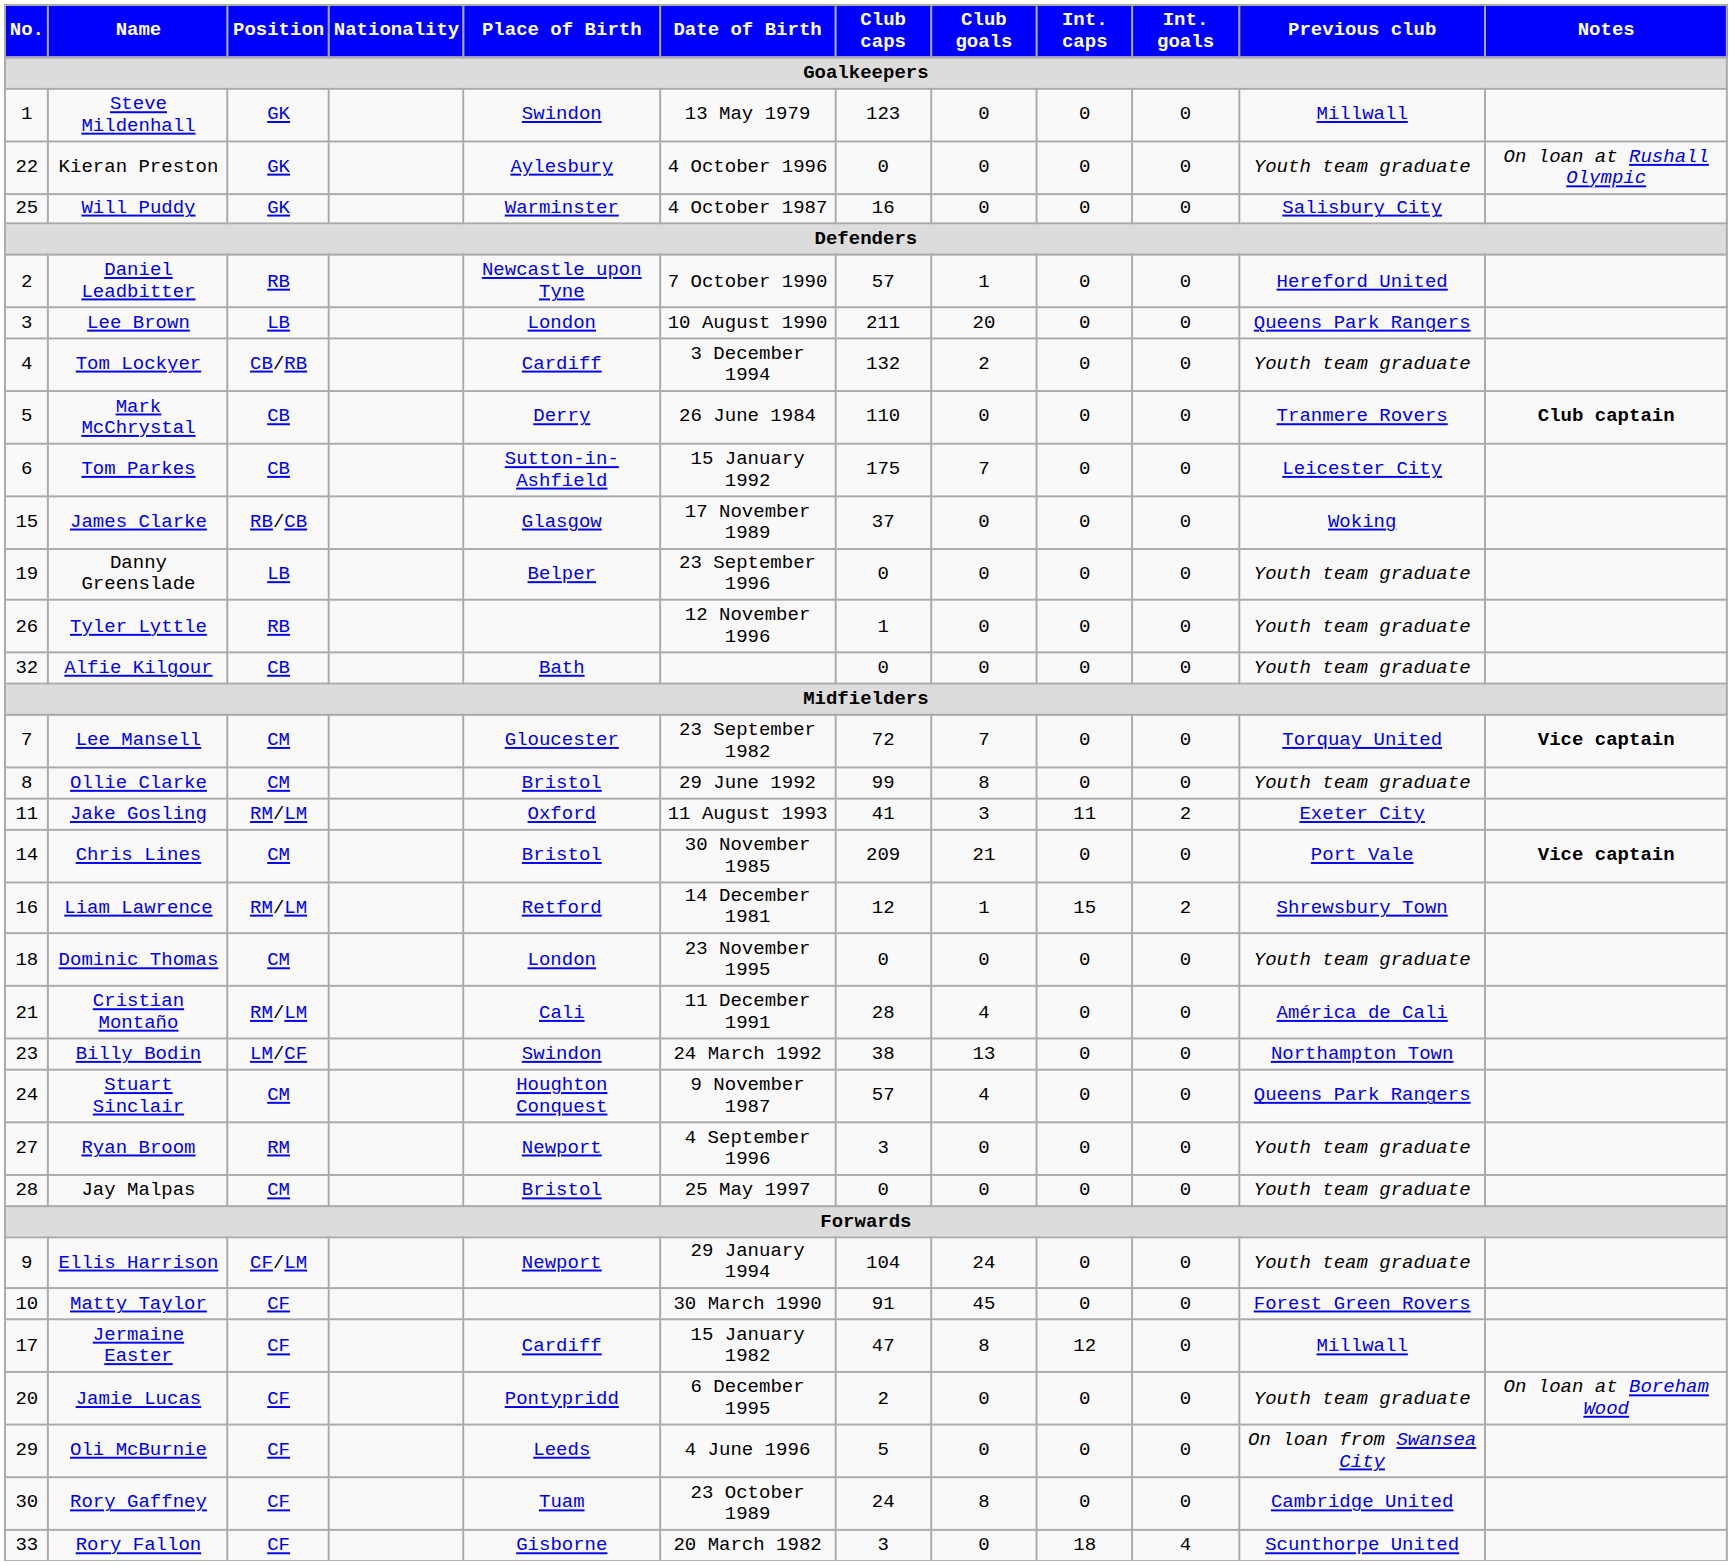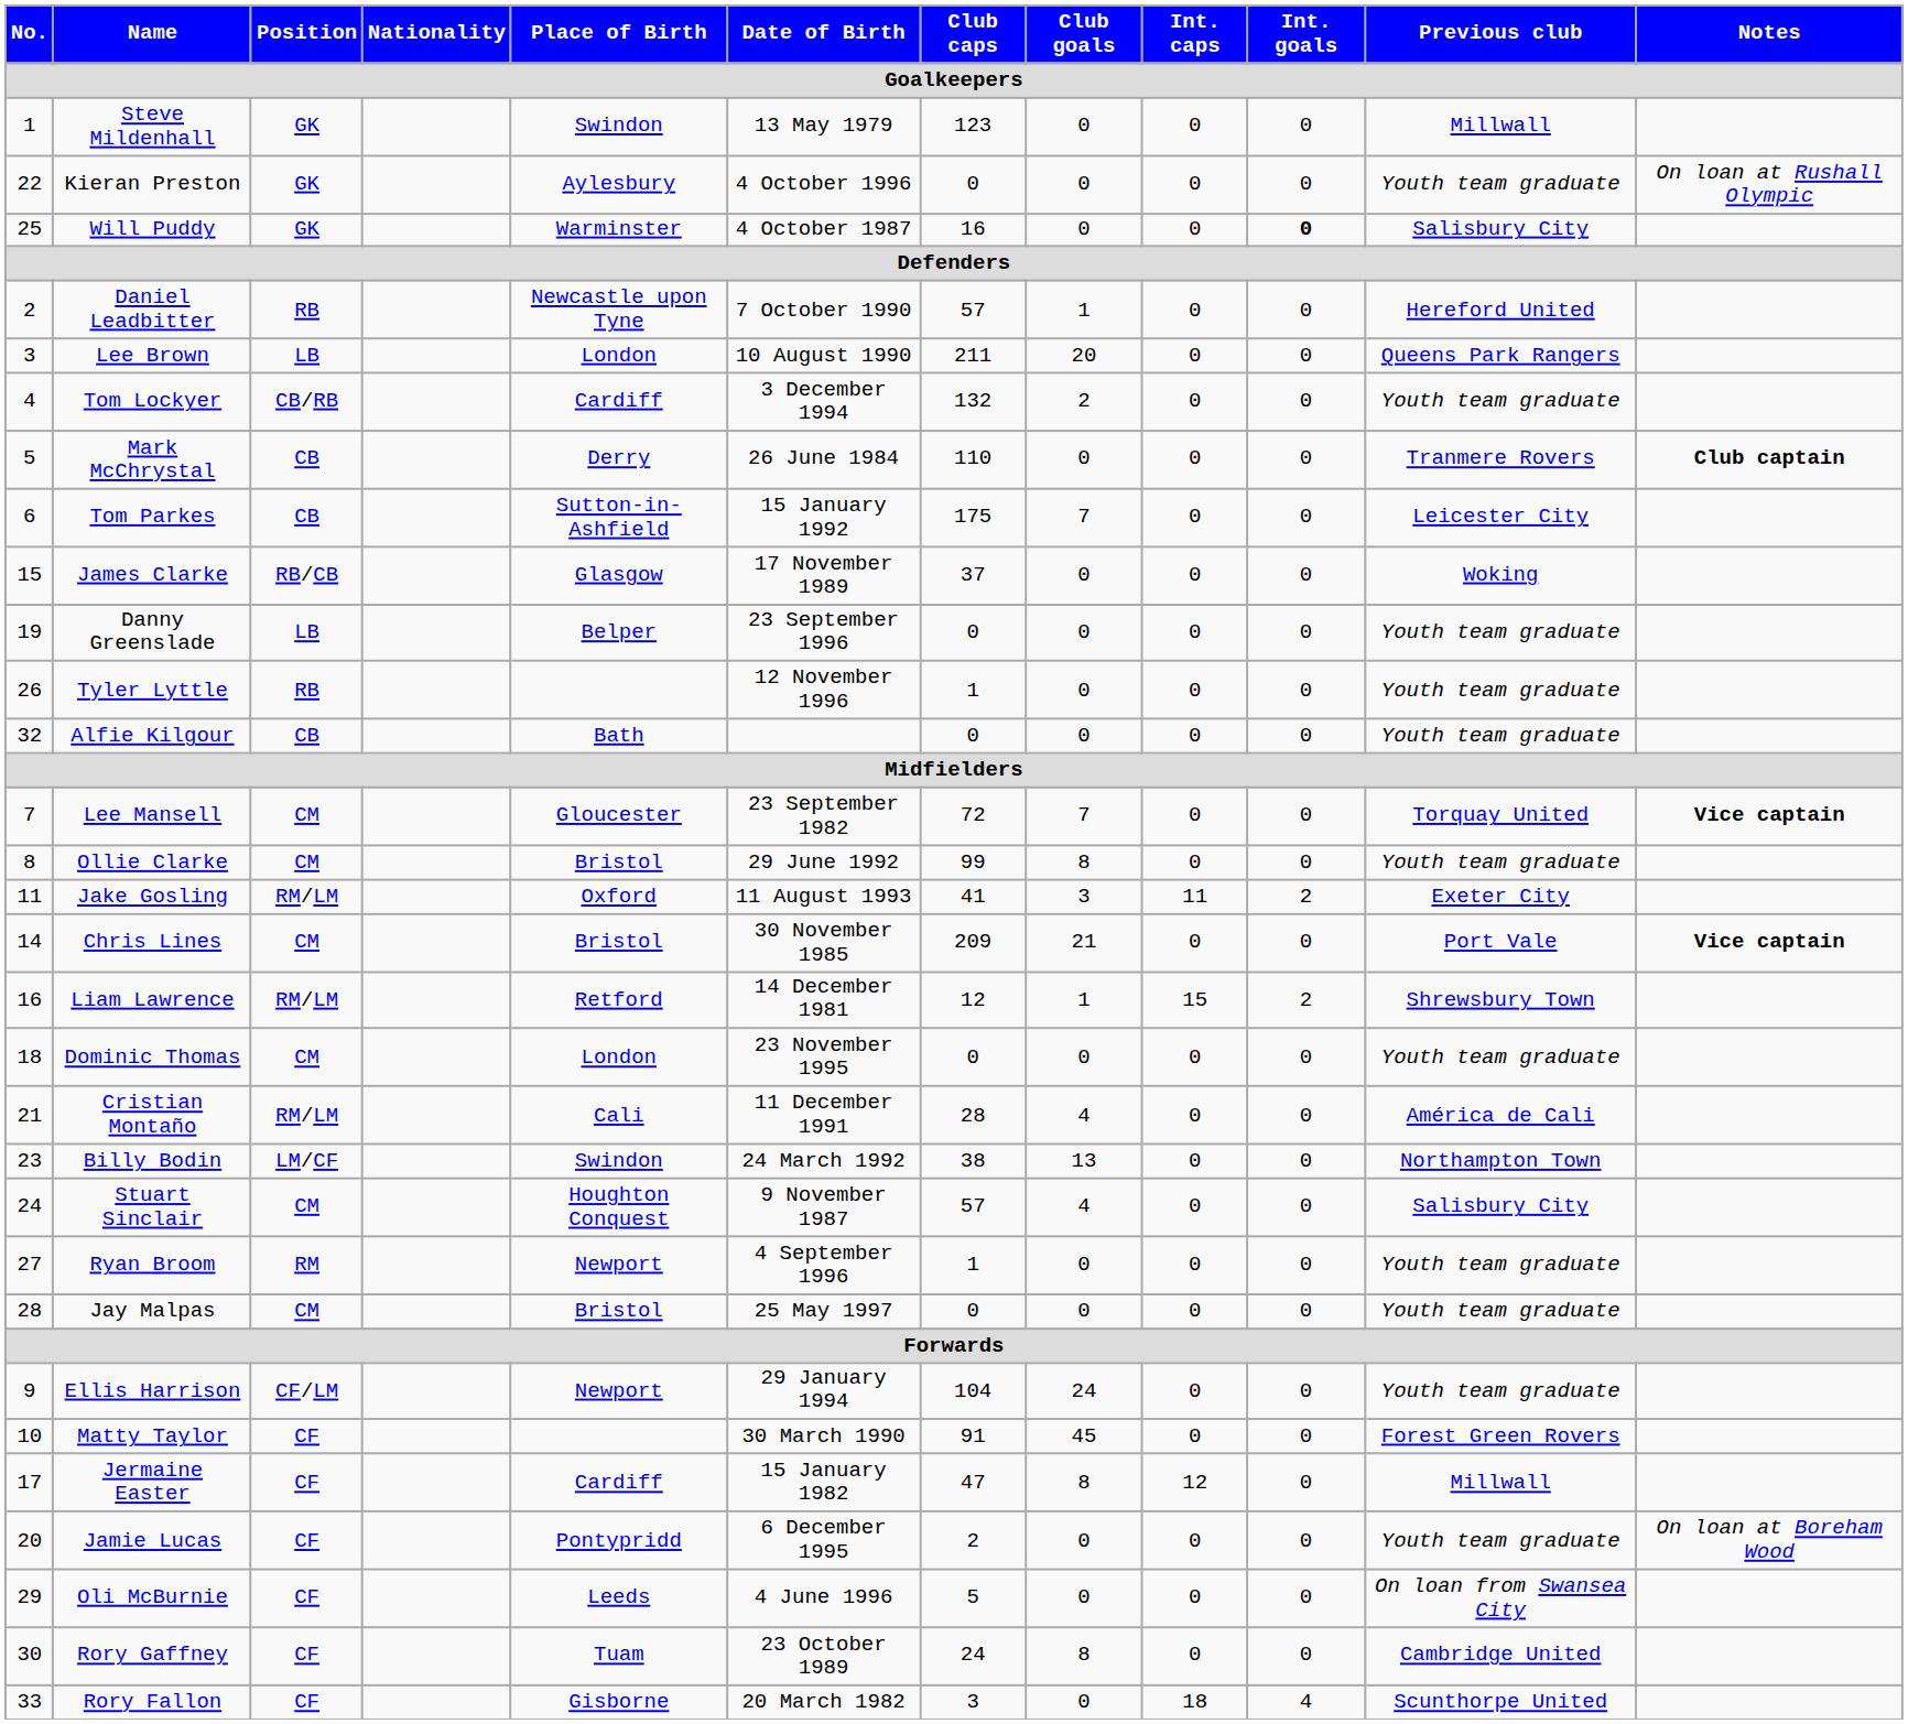 <table class="wikitable" style="text-align:center; font-size:75%; width:100%">
 <tr>
 <th style="background:blue; color:#fff; text-align:center;">No.</th>
 <th style="background:blue; color:#fff; text-align:center;">Name</th>
 <th style="background:blue; color:#fff; text-align:center;">Position</th>
 <th style="background:blue; color:#fff; text-align:center;">Nationality</th>
 <th style="background:blue; color:#fff; text-align:center;">Place of Birth</th>
 <th style="background:blue; color:#fff; text-align:center;">Date of Birth</th>
 <th style="background:blue; color:#fff; text-align:center;">Club caps</th>
 <th style="background:blue; color:#fff; text-align:center;">Club goals</th>
 <th style="background:blue; color:#fff; text-align:center;">Int. caps</th>
 <th style="background:blue; color:#fff; text-align:center;">Int. goals</th>
 <th style="background:blue; color:#fff; text-align:center;">Previous club</th>
 <th style="background:blue; color:#fff; text-align:center;">Notes</th>
 </tr>
 <tr>
 <th colspan="12"  style="background:#dcdcdc; text-align:center;">Goalkeepers</th>
 </tr>
 <tr>
 <td>1</td>
 <td><a href='#'>Steve Mildenhall</a></td>
 <td><a href='#'>GK</a></td>
 <td></td>
 <td><a href='#'>Swindon</a></td>
 <td>13 May 1979</td>
 <td>123</td>
 <td>0</td>
 <td>0</td>
 <td>0</td>
 <td><a href='#'>Millwall</a></td>
 <td></td>
 </tr>
 <tr>
 <td>22</td>
 <td>Kieran Preston</td>
 <td><a href='#'>GK</a></td>
 <td></td>
 <td><a href='#'>Aylesbury</a></td>
 <td>4 October 1996</td>
 <td>0</td>
 <td>0</td>
 <td>0</td>
 <td>0</td>
 <td><em>Youth team graduate</em></td>
 <td><em>On loan at <a href='#'>Rushall Olympic</a></em></td>
 </tr>
 <tr>
 <td>25</td>
 <td><a href='#'>Will Puddy</a></td>
 <td><a href='#'>GK</a></td>
 <td></td>
 <td><a href='#'>Warminster</a></td>
 <td>4 October 1987</td>
 <td>16</td>
 <td>0</td>
 <td>0</td>
-<td>0</td>
+<td><strong>0</strong></td>
 <td><a href='#'>Salisbury City</a></td>
 <td></td>
 </tr>
 <tr>
 <th colspan="12"  style="background:#dcdcdc; text-align:center;">Defenders</th>
 </tr>
 <tr>
 <td>2</td>
 <td><a href='#'>Daniel Leadbitter</a></td>
 <td><a href='#'>RB</a></td>
 <td></td>
 <td><a href='#'>Newcastle upon Tyne</a></td>
 <td>7 October 1990</td>
 <td>57</td>
 <td>1</td>
 <td>0</td>
 <td>0</td>
 <td><a href='#'>Hereford United</a></td>
 <td></td>
 </tr>
 <tr>
 <td>3</td>
 <td><a href='#'>Lee Brown</a></td>
 <td><a href='#'>LB</a></td>
 <td></td>
 <td><a href='#'>London</a></td>
 <td>10 August 1990</td>
 <td>211</td>
 <td>20</td>
 <td>0</td>
 <td>0</td>
 <td><a href='#'>Queens Park Rangers</a></td>
 <td></td>
 </tr>
 <tr>
 <td>4</td>
 <td><a href='#'>Tom Lockyer</a></td>
 <td><a href='#'>CB</a>/<a href='#'>RB</a></td>
 <td></td>
 <td><a href='#'>Cardiff</a></td>
 <td>3 December 1994</td>
 <td>132</td>
 <td>2</td>
 <td>0</td>
 <td>0</td>
 <td><em>Youth team graduate</em></td>
 <td></td>
 </tr>
 <tr>
 <td>5</td>
 <td><a href='#'>Mark McChrystal</a></td>
 <td><a href='#'>CB</a></td>
 <td></td>
 <td><a href='#'>Derry</a></td>
 <td>26 June 1984</td>
 <td>110</td>
 <td>0</td>
 <td>0</td>
 <td>0</td>
 <td><a href='#'>Tranmere Rovers</a></td>
 <td><strong>Club captain</strong></td>
 </tr>
 <tr>
 <td>6</td>
 <td><a href='#'>Tom Parkes</a></td>
 <td><a href='#'>CB</a></td>
 <td></td>
 <td><a href='#'>Sutton-in-Ashfield</a></td>
 <td>15 January 1992</td>
 <td>175</td>
 <td>7</td>
 <td>0</td>
 <td>0</td>
 <td><a href='#'>Leicester City</a></td>
 <td></td>
 </tr>
 <tr>
 <td>15</td>
 <td><a href='#'>James Clarke</a></td>
 <td><a href='#'>RB</a>/<a href='#'>CB</a></td>
 <td></td>
 <td><a href='#'>Glasgow</a></td>
 <td>17 November 1989</td>
 <td>37</td>
 <td>0</td>
 <td>0</td>
 <td>0</td>
 <td><a href='#'>Woking</a></td>
 <td></td>
 </tr>
 <tr>
 <td>19</td>
 <td>Danny Greenslade</td>
 <td><a href='#'>LB</a></td>
 <td></td>
 <td><a href='#'>Belper</a></td>
 <td>23 September 1996</td>
 <td>0</td>
 <td>0</td>
 <td>0</td>
 <td>0</td>
 <td><em>Youth team graduate</em></td>
 <td></td>
 </tr>
 <tr>
 <td>26</td>
 <td><a href='#'>Tyler Lyttle</a></td>
 <td><a href='#'>RB</a></td>
 <td></td>
 <td></td>
 <td>12 November 1996</td>
 <td>1</td>
 <td>0</td>
 <td>0</td>
 <td>0</td>
 <td><em>Youth team graduate</em></td>
 <td></td>
 </tr>
 <tr>
 <td>32</td>
 <td><a href='#'>Alfie Kilgour</a></td>
 <td><a href='#'>CB</a></td>
 <td></td>
 <td><a href='#'>Bath</a></td>
 <td></td>
 <td>0</td>
 <td>0</td>
 <td>0</td>
 <td>0</td>
 <td><em>Youth team graduate</em></td>
 <td></td>
 </tr>
 <tr>
 <th colspan="12"  style="background:#dcdcdc; text-align:center;">Midfielders</th>
 </tr>
 <tr>
 <td>7</td>
 <td><a href='#'>Lee Mansell</a></td>
 <td><a href='#'>CM</a></td>
 <td></td>
 <td><a href='#'>Gloucester</a></td>
 <td>23 September 1982</td>
 <td>72</td>
 <td>7</td>
 <td>0</td>
 <td>0</td>
 <td><a href='#'>Torquay United</a></td>
 <td><strong>Vice captain</strong></td>
 </tr>
 <tr>
 <td>8</td>
 <td><a href='#'>Ollie Clarke</a></td>
 <td><a href='#'>CM</a></td>
 <td></td>
 <td><a href='#'>Bristol</a></td>
 <td>29 June 1992</td>
 <td>99</td>
 <td>8</td>
 <td>0</td>
 <td>0</td>
 <td><em>Youth team graduate</em></td>
 <td></td>
 </tr>
 <tr>
 <td>11</td>
 <td><a href='#'>Jake Gosling</a></td>
 <td><a href='#'>RM</a>/<a href='#'>LM</a></td>
 <td></td>
 <td> <a href='#'>Oxford</a></td>
 <td>11 August 1993</td>
 <td>41</td>
 <td>3</td>
 <td>11</td>
 <td>2</td>
 <td><a href='#'>Exeter City</a></td>
 <td></td>
 </tr>
 <tr>
 <td>14</td>
 <td><a href='#'>Chris Lines</a></td>
 <td><a href='#'>CM</a></td>
 <td></td>
 <td><a href='#'>Bristol</a></td>
 <td>30 November 1985</td>
 <td>209</td>
 <td>21</td>
 <td>0</td>
 <td>0</td>
 <td><a href='#'>Port Vale</a></td>
 <td><strong>Vice captain</strong></td>
 </tr>
 <tr>
 <td>16</td>
 <td><a href='#'>Liam Lawrence</a></td>
 <td><a href='#'>RM</a>/<a href='#'>LM</a></td>
 <td></td>
 <td> <a href='#'>Retford</a></td>
 <td>14 December 1981</td>
 <td>12</td>
 <td>1</td>
 <td>15</td>
 <td>2</td>
 <td><a href='#'>Shrewsbury Town</a></td>
 <td></td>
 </tr>
 <tr>
 <td>18</td>
 <td><a href='#'>Dominic Thomas</a></td>
 <td><a href='#'>CM</a></td>
 <td></td>
 <td><a href='#'>London</a></td>
 <td>23 November 1995</td>
 <td>0</td>
 <td>0</td>
 <td>0</td>
 <td>0</td>
 <td><em>Youth team graduate</em></td>
 <td></td>
 </tr>
 <tr>
 <td>21</td>
 <td><a href='#'>Cristian Montaño</a></td>
 <td><a href='#'>RM</a>/<a href='#'>LM</a></td>
 <td></td>
 <td><a href='#'>Cali</a></td>
 <td>11 December 1991</td>
 <td>28</td>
 <td>4</td>
 <td>0</td>
 <td>0</td>
 <td><a href='#'>América de Cali</a></td>
 <td></td>
 </tr>
 <tr>
 <td>23</td>
 <td><a href='#'>Billy Bodin</a></td>
 <td><a href='#'>LM</a>/<a href='#'>CF</a></td>
 <td></td>
 <td> <a href='#'>Swindon</a></td>
 <td>24 March 1992</td>
 <td>38</td>
 <td>13</td>
 <td>0</td>
 <td>0</td>
 <td><a href='#'>Northampton Town</a></td>
 <td></td>
 </tr>
 <tr>
 <td>24</td>
 <td><a href='#'>Stuart Sinclair</a></td>
 <td><a href='#'>CM</a></td>
 <td></td>
 <td><a href='#'>Houghton Conquest</a></td>
 <td>9 November 1987</td>
 <td>57</td>
 <td>4</td>
 <td>0</td>
 <td>0</td>
-<td><a href='#'>Queens Park Rangers</a></td>
+<td><a href='#'>Salisbury City</a></td>
 <td></td>
 </tr>
 <tr>
 <td>27</td>
 <td><a href='#'>Ryan Broom</a></td>
 <td><a href='#'>RM</a></td>
 <td></td>
 <td><a href='#'>Newport</a></td>
 <td>4 September 1996</td>
-<td>3</td>
+<td>1</td>
 <td>0</td>
 <td>0</td>
 <td>0</td>
 <td><em>Youth team graduate</em></td>
 <td></td>
 </tr>
 <tr>
 <td>28</td>
 <td>Jay Malpas</td>
 <td><a href='#'>CM</a></td>
 <td></td>
 <td><a href='#'>Bristol</a></td>
 <td>25 May 1997</td>
 <td>0</td>
 <td>0</td>
 <td>0</td>
 <td>0</td>
 <td><em>Youth team graduate</em></td>
 <td></td>
 </tr>
 <tr>
 <th colspan="12"  style="background:#dcdcdc; text-align:center;">Forwards</th>
 </tr>
 <tr>
 <td>9</td>
 <td><a href='#'>Ellis Harrison</a></td>
 <td><a href='#'>CF</a>/<a href='#'>LM</a></td>
 <td></td>
 <td><a href='#'>Newport</a></td>
 <td>29 January 1994</td>
 <td>104</td>
 <td>24</td>
 <td>0</td>
 <td>0</td>
 <td><em>Youth team graduate</em></td>
 <td></td>
 </tr>
 <tr>
 <td>10</td>
 <td><a href='#'>Matty Taylor</a></td>
 <td><a href='#'>CF</a></td>
 <td></td>
 <td></td>
 <td>30 March 1990</td>
 <td>91</td>
 <td>45</td>
 <td>0</td>
 <td>0</td>
 <td><a href='#'>Forest Green Rovers</a></td>
 <td></td>
 </tr>
 <tr>
 <td>17</td>
 <td><a href='#'>Jermaine Easter</a></td>
 <td><a href='#'>CF</a></td>
 <td></td>
 <td><a href='#'>Cardiff</a></td>
 <td>15 January 1982</td>
 <td>47</td>
 <td>8</td>
 <td>12</td>
 <td>0</td>
 <td><a href='#'>Millwall</a></td>
 <td></td>
 </tr>
 <tr>
 <td>20</td>
 <td><a href='#'>Jamie Lucas</a></td>
 <td><a href='#'>CF</a></td>
 <td></td>
 <td><a href='#'>Pontypridd</a></td>
 <td>6 December 1995</td>
 <td>2</td>
 <td>0</td>
 <td>0</td>
 <td>0</td>
 <td><em>Youth team graduate</em></td>
 <td><em>On loan at <a href='#'>Boreham Wood</a></em></td>
 </tr>
 <tr>
 <td>29</td>
 <td><a href='#'>Oli McBurnie</a></td>
 <td><a href='#'>CF</a></td>
 <td></td>
 <td> <a href='#'>Leeds</a></td>
 <td>4 June 1996</td>
 <td>5</td>
 <td>0</td>
 <td>0</td>
 <td>0</td>
 <td><em>On loan from <a href='#'>Swansea City</a></em></td>
 <td></td>
 </tr>
 <tr>
 <td>30</td>
 <td><a href='#'>Rory Gaffney</a></td>
 <td><a href='#'>CF</a></td>
 <td></td>
 <td><a href='#'>Tuam</a></td>
 <td>23 October 1989</td>
 <td>24</td>
 <td>8</td>
 <td>0</td>
 <td>0</td>
 <td><a href='#'>Cambridge United</a></td>
 <td></td>
 </tr>
 <tr>
 <td>33</td>
 <td><a href='#'>Rory Fallon</a></td>
 <td><a href='#'>CF</a></td>
 <td></td>
 <td><a href='#'>Gisborne</a></td>
 <td>20 March 1982</td>
 <td>3</td>
 <td>0</td>
 <td>18</td>
 <td>4</td>
 <td><a href='#'>Scunthorpe United</a></td>
 <td></td>
 </tr>
 </table>
